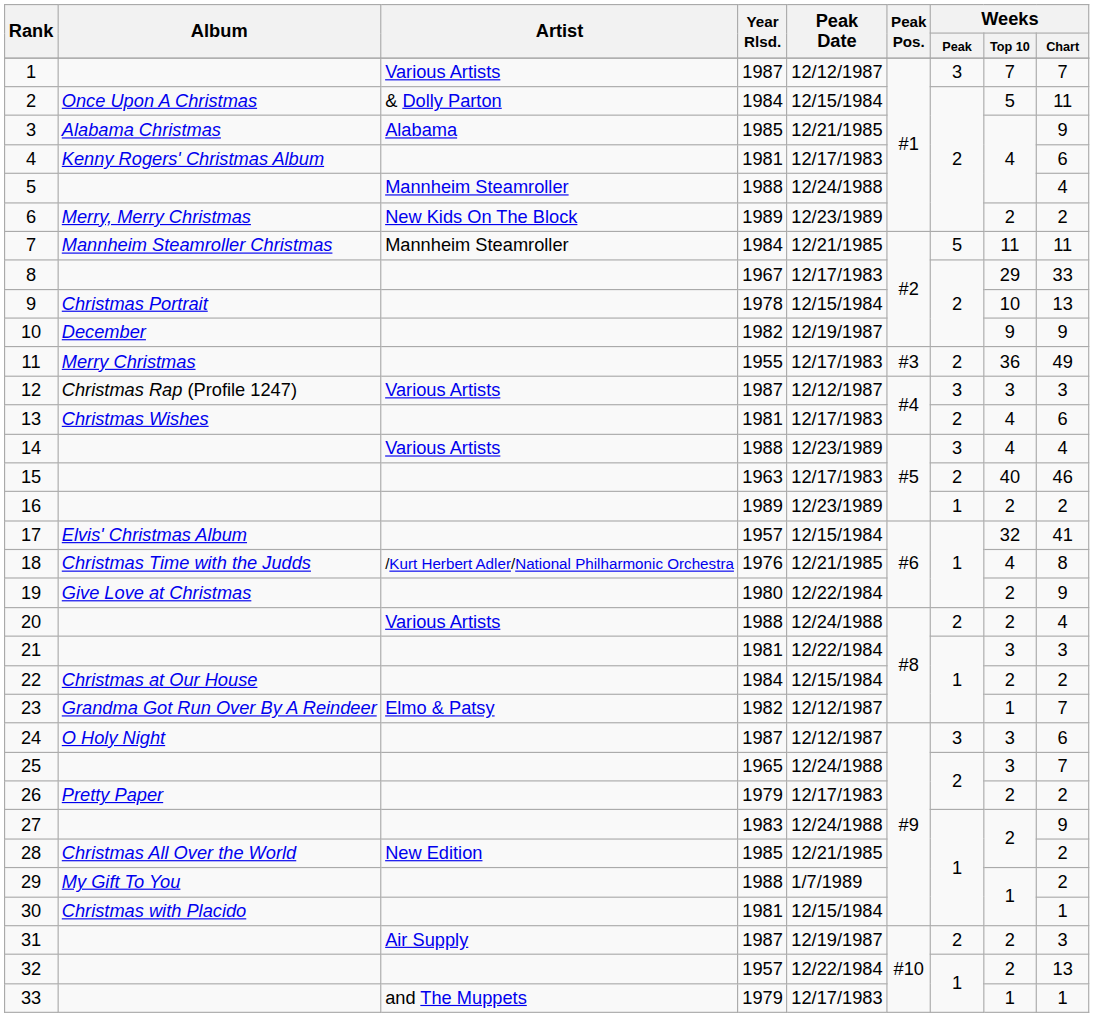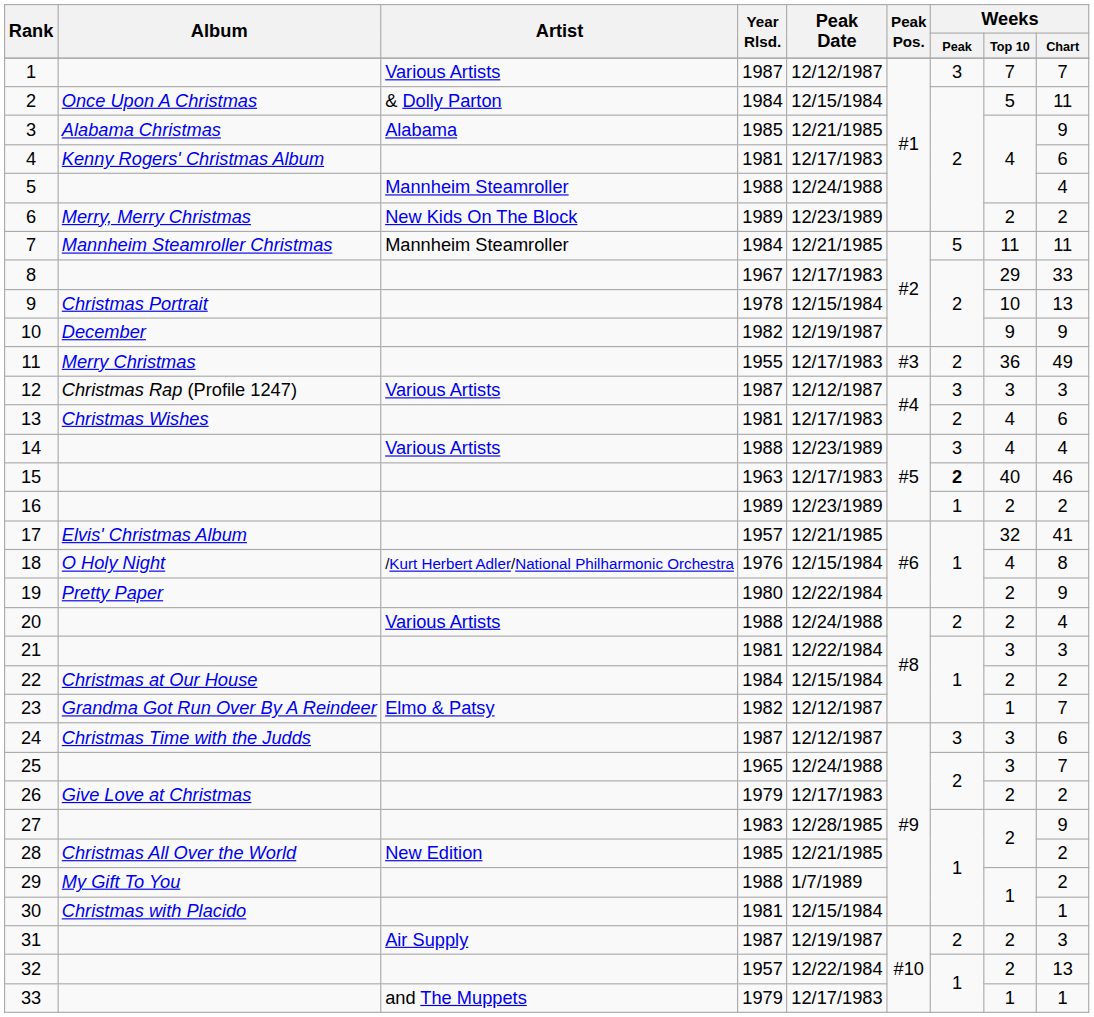 <table class="wikitable sortable plainrowheaders">
 <tr>
 <th rowspan="2">Rank</th>
 <th rowspan="2">Album</th>
 <th rowspan="2">Artist</th>
 <th rowspan="2"><small>Year<br> Rlsd.</small></th>
 <th rowspan="2">Peak<br> Date</th>
 <th rowspan="2"><small>Peak<br> Pos.</small></th>
 <th colspan="3">Weeks</th>
 </tr>
 <tr style="font-size:smaller;">
 <th width="40"><small>Peak</small></th>
 <th width="40"><small>Top 10</small></th>
 <th width="40"><small>Chart</small></th>
 </tr>
 <tr style="font-size:larger;">
 </tr>
 <tr>
 <td align="center">1</td>
 <td><em></em></td>
 <td><a href='#'>Various Artists</a></td>
 <td align="center">1987</td>
 <td>12/12/1987</td>
 <td rowspan="6" align="center">#1</td>
 <td align="center">3</td>
 <td align="center">7</td>
 <td align="center">7</td>
 </tr>
 <tr>
 <td align="center">2</td>
 <td><em><a href='#'>Once Upon A Christmas</a></em></td>
 <td> & <a href='#'>Dolly Parton</a></td>
 <td align="center">1984</td>
 <td>12/15/1984</td>
 <td rowspan="5" align="center">2</td>
 <td align="center">5</td>
 <td align="center">11</td>
 </tr>
 <tr>
 <td align="center">3</td>
 <td><em><a href='#'>Alabama Christmas</a></em></td>
 <td><a href='#'>Alabama</a></td>
 <td align="center">1985</td>
 <td>12/21/1985</td>
 <td rowspan="3" align="center">4</td>
 <td align="center">9</td>
 </tr>
 <tr>
 <td align="center">4</td>
 <td><em><a href='#'>Kenny Rogers' Christmas Album</a></em></td>
 <td></td>
 <td align="center">1981</td>
 <td>12/17/1983</td>
 <td align="center">6</td>
 </tr>
 <tr>
 <td align="center">5</td>
 <td><em></em></td>
 <td><a href='#'>Mannheim Steamroller</a></td>
 <td align="center">1988</td>
 <td>12/24/1988</td>
 <td align="center">4</td>
 </tr>
 <tr>
 <td align="center">6</td>
 <td><em><a href='#'>Merry, Merry Christmas</a></em></td>
 <td><a href='#'>New Kids On The Block</a></td>
 <td align="center">1989</td>
 <td>12/23/1989</td>
 <td align="center">2</td>
 <td align="center">2</td>
 </tr>
 <tr>
 <td align="center">7</td>
 <td><em><a href='#'>Mannheim Steamroller Christmas</a></em></td>
 <td>Mannheim Steamroller</td>
 <td align="center">1984</td>
 <td>12/21/1985</td>
 <td rowspan="4" align="center">#2</td>
 <td align="center">5</td>
 <td align="center">11</td>
 <td align="center">11</td>
 </tr>
 <tr>
 <td align="center">8</td>
 <td><em></em></td>
 <td></td>
 <td align="center">1967</td>
 <td>12/17/1983</td>
 <td rowspan="3" align="center">2</td>
 <td align="center">29</td>
 <td align="center">33</td>
 </tr>
 <tr>
 <td align="center">9</td>
 <td><em><a href='#'>Christmas Portrait</a></em></td>
 <td></td>
 <td align="center">1978</td>
 <td>12/15/1984</td>
 <td align="center">10</td>
 <td align="center">13</td>
 </tr>
 <tr>
 <td align="center">10</td>
 <td><em><a href='#'>December</a></em></td>
 <td></td>
 <td align="center">1982</td>
 <td>12/19/1987</td>
 <td align="center">9</td>
 <td align="center">9</td>
 </tr>
 <tr>
 <td align="center">11</td>
 <td><em><a href='#'>Merry Christmas</a></em></td>
 <td></td>
 <td align="center">1955</td>
 <td>12/17/1983</td>
 <td align="center">#3</td>
 <td align="center">2</td>
 <td align="center">36</td>
 <td align="center">49</td>
 </tr>
 <tr>
 <td align="center">12</td>
 <td><em>Christmas Rap</em> (Profile 1247)</td>
 <td><a href='#'>Various Artists</a></td>
 <td align="center">1987</td>
 <td>12/12/1987</td>
 <td rowspan="2" align="center">#4</td>
 <td align="center">3</td>
 <td align="center">3</td>
 <td align="center">3</td>
 </tr>
 <tr>
 <td align="center">13</td>
 <td><em><a href='#'>Christmas Wishes</a></em></td>
 <td></td>
 <td align="center">1981</td>
 <td>12/17/1983</td>
 <td align="center">2</td>
 <td align="center">4</td>
 <td align="center">6</td>
 </tr>
 <tr>
 <td align="center">14</td>
 <td><em></em> </td>
 <td><a href='#'>Various Artists</a></td>
 <td align="center">1988</td>
 <td>12/23/1989</td>
 <td rowspan="3" align="center">#5</td>
 <td align="center">3</td>
 <td align="center">4</td>
 <td align="center">4</td>
 </tr>
 <tr>
 <td align="center">15</td>
 <td><em></em></td>
 <td></td>
 <td align="center">1963</td>
 <td>12/17/1983</td>
-<td align="center">2</td>
+<td align="center"><strong>2</strong></td>
 <td align="center">40</td>
 <td align="center">46</td>
 </tr>
 <tr>
 <td align="center">16</td>
 <td><em></em></td>
 <td></td>
 <td align="center">1989</td>
 <td>12/23/1989</td>
 <td align="center">1</td>
 <td align="center">2</td>
 <td align="center">2</td>
 </tr>
 <tr>
 <td align="center">17</td>
 <td><em><a href='#'>Elvis' Christmas Album</a></em></td>
 <td></td>
 <td align="center">1957</td>
-<td>12/15/1984</td>
+<td>12/21/1985</td>
 <td rowspan="3" align="center">#6</td>
 <td rowspan="3" align="center">1</td>
 <td align="center">32</td>
 <td align="center">41</td>
 </tr>
 <tr>
 <td align="center">18</td>
-<td><em><a href='#'>Christmas Time with the Judds</a></em></td>
+<td><em><a href='#'>O Holy Night</a></em> </td>
 <td><small>/<a href='#'>Kurt Herbert Adler</a>/<a href='#'>National Philharmonic Orchestra</a></small></td>
 <td align="center">1976</td>
-<td>12/21/1985</td>
+<td>12/15/1984</td>
 <td align="center">4</td>
 <td align="center">8</td>
 </tr>
 <tr>
 <td align="center">19</td>
-<td><em><a href='#'>Give Love at Christmas</a></em></td>
+<td><em><a href='#'>Pretty Paper</a></em></td>
 <td></td>
 <td align="center">1980</td>
 <td>12/22/1984</td>
 <td align="center">2</td>
 <td align="center">9</td>
 </tr>
 <tr>
 <td align="center">20</td>
 <td><em></em> </td>
 <td><a href='#'>Various Artists</a></td>
 <td align="center">1988</td>
 <td>12/24/1988</td>
 <td rowspan="4" align="center">#8</td>
 <td align="center">2</td>
 <td align="center">2</td>
 <td align="center">4</td>
 </tr>
 <tr>
 <td align="center">21</td>
 <td><em></em></td>
 <td></td>
 <td align="center">1981</td>
 <td>12/22/1984</td>
 <td rowspan="3" align="center">1</td>
 <td align="center">3</td>
 <td align="center">3</td>
 </tr>
 <tr>
 <td align="center">22</td>
 <td><em><a href='#'>Christmas at Our House</a></em></td>
 <td></td>
 <td align="center">1984</td>
 <td>12/15/1984</td>
 <td align="center">2</td>
 <td align="center">2</td>
 </tr>
 <tr>
 <td align="center">23</td>
 <td><em><a href='#'>Grandma Got Run Over By A Reindeer</a></em> </td>
 <td><a href='#'>Elmo & Patsy</a></td>
 <td align="center">1982</td>
 <td>12/12/1987</td>
 <td align="center">1</td>
 <td align="center">7</td>
 </tr>
 <tr>
 <td align="center">24</td>
-<td><em><a href='#'>O Holy Night</a></em> </td>
+<td><em><a href='#'>Christmas Time with the Judds</a></em></td>
 <td></td>
 <td align="center">1987</td>
 <td>12/12/1987</td>
 <td rowspan="7" align="center">#9</td>
 <td align="center">3</td>
 <td align="center">3</td>
 <td align="center">6</td>
 </tr>
 <tr>
 <td align="center">25</td>
 <td><em></em></td>
 <td></td>
 <td align="center">1965</td>
 <td>12/24/1988</td>
 <td rowspan="2" align="center">2</td>
 <td align="center">3</td>
 <td align="center">7</td>
 </tr>
 <tr>
 <td align="center">26</td>
-<td><em><a href='#'>Pretty Paper</a></em></td>
+<td><em><a href='#'>Give Love at Christmas</a></em></td>
 <td></td>
 <td align="center">1979</td>
 <td>12/17/1983</td>
 <td align="center">2</td>
 <td align="center">2</td>
 </tr>
 <tr>
 <td align="center">27</td>
 <td><em></em></td>
 <td></td>
 <td align="center">1983</td>
-<td>12/24/1988</td>
+<td>12/28/1985</td>
 <td rowspan="4" align="center">1</td>
 <td rowspan="2" align="center">2</td>
 <td align="center">9</td>
 </tr>
 <tr>
 <td align="center">28</td>
 <td><em><a href='#'>Christmas All Over the World</a></em></td>
 <td><a href='#'>New Edition</a></td>
 <td align="center">1985</td>
 <td>12/21/1985</td>
 <td align="center">2</td>
 </tr>
 <tr>
 <td align="center">29</td>
 <td><em><a href='#'>My Gift To You</a></em></td>
 <td></td>
 <td align="center">1988</td>
 <td>1/7/1989</td>
 <td rowspan="2" align="center">1</td>
 <td align="center">2</td>
 </tr>
 <tr>
 <td align="center">30</td>
 <td><em><a href='#'>Christmas with Placido</a></em> </td>
 <td></td>
 <td align="center">1981</td>
 <td>12/15/1984</td>
 <td align="center">1</td>
 </tr>
 <tr>
 <td align="center">31</td>
 <td><em></em></td>
 <td><a href='#'>Air Supply</a></td>
 <td align="center">1987</td>
 <td>12/19/1987</td>
 <td rowspan="3" align="center">#10</td>
 <td align="center">2</td>
 <td align="center">2</td>
 <td align="center">3</td>
 </tr>
 <tr>
 <td align="center">32</td>
 <td><em></em></td>
 <td></td>
 <td align="center">1957</td>
 <td>12/22/1984</td>
 <td rowspan="2" align="center">1</td>
 <td align="center">2</td>
 <td align="center">13</td>
 </tr>
 <tr>
 <td align="center">33</td>
 <td><em></em></td>
 <td> and <a href='#'>The Muppets</a></td>
 <td align="center">1979</td>
 <td>12/17/1983</td>
 <td align="center">1</td>
 <td align="center">1</td>
 </tr>
 </table>
